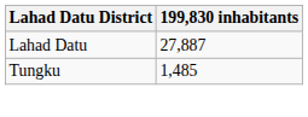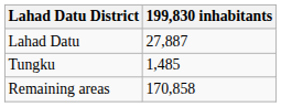 <table class="wikitable">
 <tr>
 <th class="hintergrundfarbe6">Lahad Datu District</th>
 <th class="hintergrundfarbe6">199,830 inhabitants</th>
 </tr>
 <tr>
 <td>Lahad Datu</td>
 <td>27,887</td>
 </tr>
 <tr>
 <td>Tungku</td>
 <td>1,485</td>
 </tr>
+<tr>
+<td>Remaining areas</td>
+<td>170,858</td>
+</tr>
 </table>
